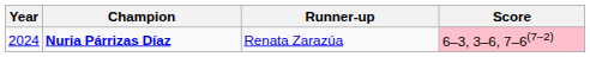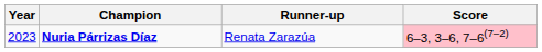 <table class="wikitable" style="font-size:90%">
 <tr>
 <th>Year</th>
 <th width="200">Champion</th>
 <th width="200">Runner-up</th>
 <th width="145">Score</th>
 </tr>
 <tr>
-<td><a href='#'>2024</a></td>
+<td><a href='#'>2023</a></td>
 <td> <strong><a href='#'>Nuria Párrizas Díaz</a></strong></td>
 <td> <a href='#'>Renata Zarazúa</a></td>
 <td style="background: pink;">6–3, 3–6, 7–6<sup>(7–2)</sup></td>
 </tr>
 </table>
